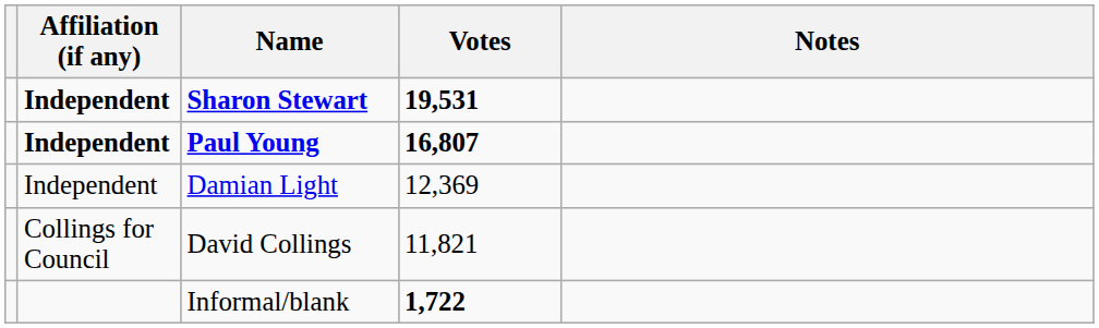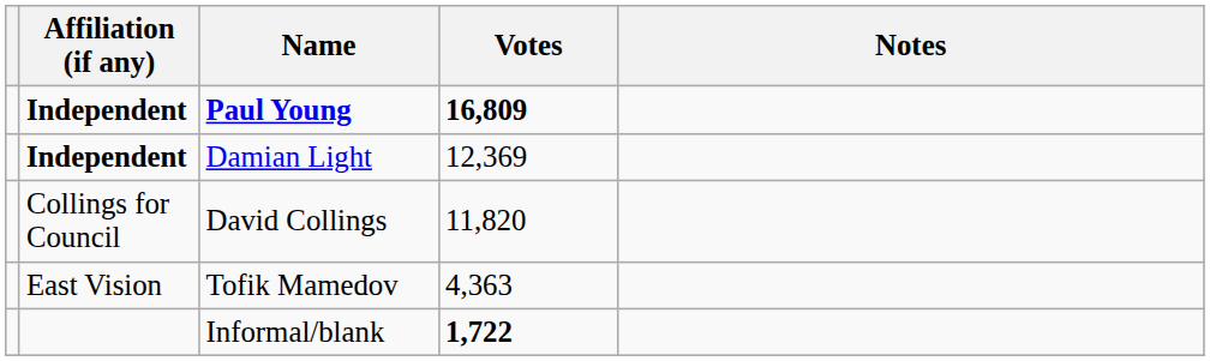 <table class="wikitable" style="width:51%;">
 <tr>
 <th style="width:1%;"></th>
 <th style="width:15%;">Affiliation (if any)</th>
 <th style="width:20%;">Name</th>
 <th style="width:15%;">Votes</th>
 <th>Notes</th>
 </tr>
 <tr>
 <td bgcolor=></td>
 <td><strong>Independent</strong></td>
-<td><strong><a href='#'>Sharon Stewart</a></strong></td>
-<td><strong>19,531</strong></td>
+<td><strong><a href='#'>Paul Young</a></strong></td>
+<td><strong>16,809</strong></td>
 <td></td>
 </tr>
 <tr>
 <td bgcolor=></td>
 <td><strong>Independent</strong></td>
-<td><strong><a href='#'>Paul Young</a></strong></td>
-<td><strong>16,807</strong></td>
-<td></td>
-</tr>
-<tr>
-<td bgcolor=></td>
-<td>Independent</td>
 <td><a href='#'>Damian Light</a></td>
 <td>12,369</td>
 <td></td>
 </tr>
 <tr>
 <td bgcolor=></td>
 <td>Collings for Council</td>
 <td>David Collings</td>
-<td>11,821</td>
+<td>11,820</td>
+<td></td>
+</tr>
+<tr>
+<td bgcolor=></td>
+<td>East Vision</td>
+<td>Tofik Mamedov</td>
+<td>4,363</td>
 <td></td>
 </tr>
 <tr>
 <td></td>
 <td></td>
 <td>Informal/blank</td>
 <td><strong>1,722</strong></td>
 <td></td>
 </tr>
 </table>
